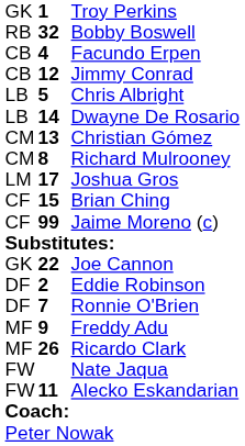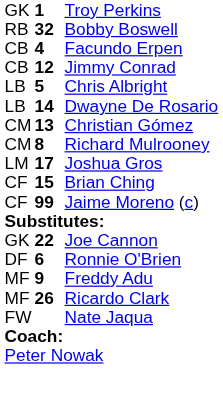 <table style="font-size:90%; margin:0.2em auto;" cellspacing="0" cellpadding="0">
 <tr>
 <th width="25"></th>
 <th width="25"></th>
 </tr>
 <tr>
 <td>GK</td>
 <td><strong>1</strong></td>
 <td> <a href='#'>Troy Perkins</a></td>
 <td></td>
 <td></td>
 </tr>
 <tr>
 <td>RB</td>
 <td><strong>32</strong></td>
 <td> <a href='#'>Bobby Boswell</a></td>
 </tr>
 <tr>
 <td>CB</td>
 <td><strong>4</strong></td>
 <td> <a href='#'>Facundo Erpen</a></td>
 </tr>
 <tr>
 <td>CB</td>
 <td><strong>12</strong></td>
 <td> <a href='#'>Jimmy Conrad</a></td>
 <td></td>
 <td></td>
 </tr>
 <tr>
 <td>LB</td>
 <td><strong>5</strong></td>
 <td> <a href='#'>Chris Albright</a></td>
 <td></td>
 <td></td>
 </tr>
 <tr>
 <td>LB</td>
 <td><strong>14</strong></td>
 <td> <a href='#'>Dwayne De Rosario</a></td>
 </tr>
 <tr>
 <td>CM</td>
 <td><strong>13</strong></td>
 <td> <a href='#'>Christian Gómez</a></td>
 <td></td>
 <td></td>
 </tr>
 <tr>
 <td>CM</td>
 <td><strong>8</strong></td>
 <td> <a href='#'>Richard Mulrooney</a></td>
 <td></td>
 <td></td>
 </tr>
 <tr>
 <td>LM</td>
 <td><strong>17</strong></td>
 <td> <a href='#'>Joshua Gros</a></td>
 </tr>
 <tr>
 <td>CF</td>
 <td><strong>15</strong></td>
 <td> <a href='#'>Brian Ching</a></td>
 <td></td>
 <td></td>
 </tr>
 <tr>
 <td>CF</td>
 <td><strong>99</strong></td>
 <td> <a href='#'>Jaime Moreno</a> (<a href='#'>c</a>)</td>
 <td></td>
 <td></td>
 </tr>
 <tr>
 <td colspan=3><strong>Substitutes:</strong></td>
 </tr>
 <tr>
 <td>GK</td>
 <td><strong>22</strong></td>
 <td> <a href='#'>Joe Cannon</a></td>
 <td></td>
 <td></td>
 </tr>
 <tr>
 <td>DF</td>
-<td><strong>2</strong></td>
-<td> <a href='#'>Eddie Robinson</a></td>
-<td></td>
-<td></td>
-</tr>
-<tr>
-<td>DF</td>
-<td><strong>7</strong></td>
+<td><strong>6</strong></td>
 <td> <a href='#'>Ronnie O'Brien</a></td>
 <td></td>
 <td></td>
 </tr>
 <tr>
 <td>MF</td>
 <td><strong>9</strong></td>
 <td> <a href='#'>Freddy Adu</a></td>
 <td></td>
 <td></td>
 </tr>
 <tr>
 <td>MF</td>
 <td><strong>26</strong></td>
 <td> <a href='#'>Ricardo Clark</a></td>
 <td></td>
 <td></td>
 </tr>
 <tr>
 <td>FW</td>
 <td><strong> </strong></td>
 <td> <a href='#'>Nate Jaqua</a></td>
 <td></td>
 <td></td>
 </tr>
 <tr>
-<td>FW</td>
-<td><strong>11</strong></td>
-<td> <a href='#'>Alecko Eskandarian</a></td>
-<td></td>
-<td></td>
-</tr>
-<tr>
 <td colspan=3><strong>Coach:</strong></td>
 </tr>
 <tr>
 <td colspan=4> <a href='#'>Peter Nowak</a></td>
 </tr>
 </table>
